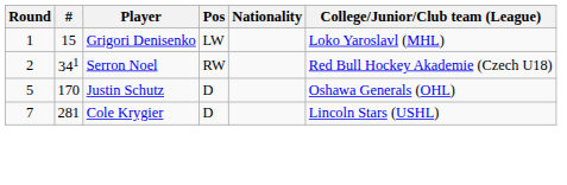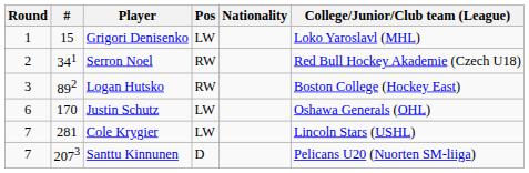 <table class="wikitable">
 <tr>
 <th>Round</th>
 <th>#</th>
 <th>Player</th>
 <th>Pos</th>
 <th>Nationality</th>
 <th>College/Junior/Club team (League)</th>
 </tr>
 <tr>
 <td style="text-align:center;">1</td>
 <td style="text-align:center;">15</td>
 <td><a href='#'>Grigori Denisenko</a></td>
 <td>LW</td>
 <td></td>
 <td><a href='#'>Loko Yaroslavl</a> (<a href='#'>MHL</a>)</td>
 </tr>
 <tr>
 <td style="text-align:center;">2</td>
 <td style="text-align:center;">34<sup>1</sup></td>
 <td><a href='#'>Serron Noel</a></td>
 <td>RW</td>
 <td></td>
 <td><a href='#'>Red Bull Hockey Akademie</a> (Czech U18)</td>
 </tr>
 <tr>
-<td style="text-align:center;">5</td>
+<td style="text-align:center;">3</td>
+<td style="text-align:center;">89<sup>2</sup></td>
+<td><a href='#'>Logan Hutsko</a></td>
+<td>RW</td>
+<td></td>
+<td><a href='#'>Boston College</a> (<a href='#'>Hockey East</a>)</td>
+</tr>
+<tr>
+<td style="text-align:center;">6</td>
 <td style="text-align:center;">170</td>
 <td><a href='#'>Justin Schutz</a></td>
-<td>D</td>
+<td>LW</td>
 <td></td>
 <td><a href='#'>Oshawa Generals</a> (<a href='#'>OHL</a>)</td>
 </tr>
 <tr>
 <td style="text-align:center;">7</td>
 <td style="text-align:center;">281</td>
 <td><a href='#'>Cole Krygier</a></td>
-<td>D</td>
+<td>LW</td>
 <td></td>
 <td><a href='#'>Lincoln Stars</a> (<a href='#'>USHL</a>)</td>
 </tr>
+<tr>
+<td style="text-align:center;">7</td>
+<td style="text-align:center;">207<sup>3</sup></td>
+<td><a href='#'>Santtu Kinnunen</a></td>
+<td>D</td>
+<td></td>
+<td><a href='#'>Pelicans U20</a> (<a href='#'>Nuorten SM-liiga</a>)</td>
+</tr>
 </table>
